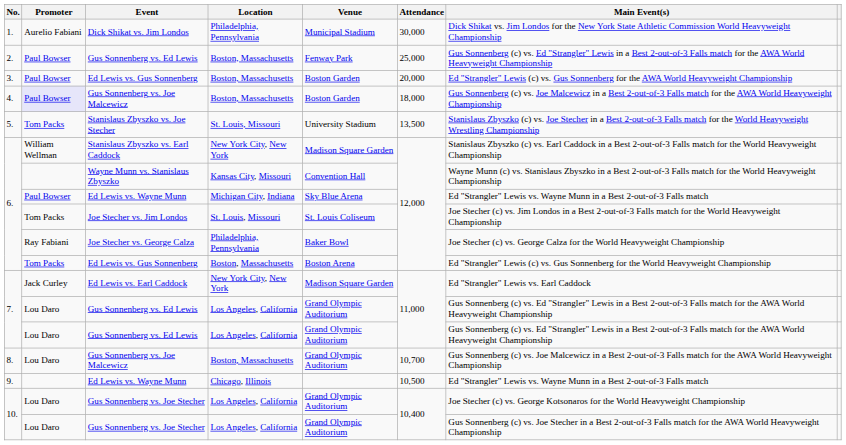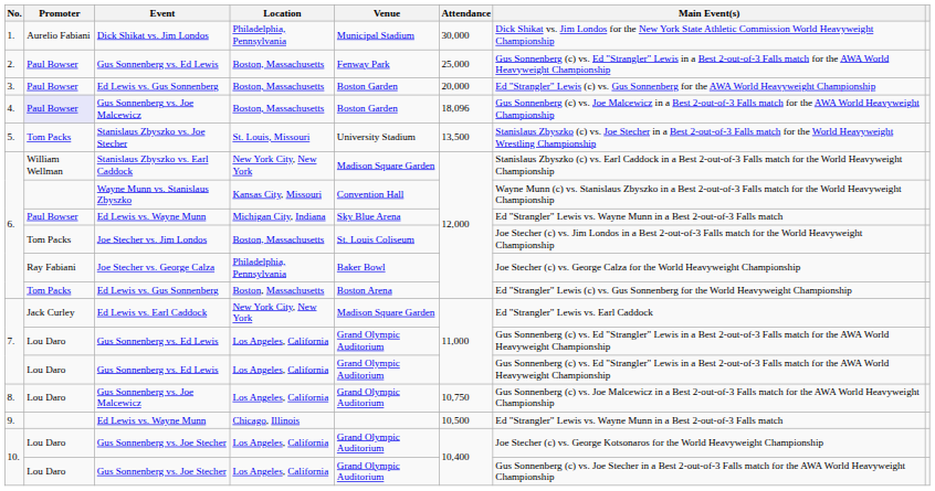 <table class="wikitable sortable" style="font-size:85%;">
 <tr>
 <th>No.</th>
 <th>Promoter</th>
 <th>Event</th>
 <th>Location</th>
 <th>Venue</th>
 <th>Attendance</th>
 <th class=unsortable>Main Event(s)</th>
 <th class=unsortable></th>
 </tr>
 <tr>
 <td>1.</td>
 <td>Aurelio Fabiani</td>
 <td><a href='#'>Dick Shikat vs. Jim Londos</a> <br> </td>
 <td><a href='#'>Philadelphia, Pennsylvania</a></td>
 <td><a href='#'>Municipal Stadium</a></td>
 <td>30,000</td>
 <td><a href='#'>Dick Shikat</a> vs. <a href='#'>Jim Londos</a> for the <a href='#'>New York State Athletic Commission World Heavyweight Championship</a></td>
 <td></td>
 </tr>
 <tr>
 <td>2.</td>
 <td><a href='#'>Paul Bowser</a></td>
 <td><a href='#'>Gus Sonnenberg vs. Ed Lewis</a> <br> </td>
 <td><a href='#'>Boston, Massachusetts</a></td>
 <td><a href='#'>Fenway Park</a></td>
 <td>25,000</td>
 <td><a href='#'>Gus Sonnenberg</a> (c) vs. <a href='#'>Ed "Strangler" Lewis</a> in a <a href='#'>Best 2-out-of-3 Falls match</a> for the <a href='#'>AWA World Heavyweight Championship</a></td>
 <td></td>
 </tr>
 <tr>
 <td>3.</td>
 <td><a href='#'>Paul Bowser</a></td>
 <td><a href='#'>Ed Lewis vs. Gus Sonnenberg</a> <br> </td>
 <td><a href='#'>Boston, Massachusetts</a></td>
 <td><a href='#'>Boston Garden</a></td>
 <td>20,000</td>
 <td><a href='#'>Ed "Strangler" Lewis</a> (c) vs. <a href='#'>Gus Sonnenberg</a> for the <a href='#'>AWA World Heavyweight Championship</a></td>
 <td></td>
 </tr>
 <tr>
 <td>4.</td>
 <td style="background: lavender;"><a href='#'>Paul Bowser</a></td>
 <td><a href='#'>Gus Sonnenberg vs. Joe Malcewicz</a> <br> </td>
 <td><a href='#'>Boston, Massachusetts</a></td>
 <td><a href='#'>Boston Garden</a></td>
-<td>18,000</td>
+<td>18,096</td>
 <td><a href='#'>Gus Sonnenberg</a> (c) vs. <a href='#'>Joe Malcewicz</a> in a <a href='#'>Best 2-out-of-3 Falls match</a> for the <a href='#'>AWA World Heavyweight Championship</a></td>
 <td></td>
 </tr>
 <tr>
 <td>5.</td>
 <td><a href='#'>Tom Packs</a></td>
 <td><a href='#'>Stanislaus Zbyszko vs. Joe Stecher</a> <br> </td>
 <td><a href='#'>St. Louis, Missouri</a></td>
 <td>University Stadium</td>
 <td>13,500</td>
 <td><a href='#'>Stanislaus Zbyszko</a> (c) vs. <a href='#'>Joe Stecher</a> in a <a href='#'>Best 2-out-of-3 Falls match</a> for the <a href='#'>World Heavyweight Wrestling Championship</a></td>
 <td></td>
 </tr>
 <tr>
 <td rowspan=6>6.</td>
 <td>William Wellman</td>
 <td><a href='#'>Stanislaus Zbyszko vs. Earl Caddock</a> <br> </td>
 <td><a href='#'>New York City</a>, <a href='#'>New York</a></td>
 <td><a href='#'>Madison Square Garden</a></td>
 <td rowspan=6>12,000</td>
 <td>Stanislaus Zbyszko (c) vs. Earl Caddock in a Best 2-out-of-3 Falls match for the World Heavyweight Championship</td>
 <td></td>
 </tr>
 <tr>
 <td></td>
 <td><a href='#'>Wayne Munn vs. Stanislaus Zbyszko</a> <br> </td>
 <td><a href='#'>Kansas City</a>, <a href='#'>Missouri</a></td>
 <td><a href='#'>Convention Hall</a></td>
 <td>Wayne Munn (c) vs. Stanislaus Zbyszko in a Best 2-out-of-3 Falls match for the World Heavyweight Championship</td>
 <td></td>
 </tr>
 <tr>
 <td><a href='#'>Paul Bowser</a></td>
 <td><a href='#'>Ed Lewis vs. Wayne Munn</a> <br> </td>
 <td><a href='#'>Michigan City</a>, <a href='#'>Indiana</a></td>
 <td><a href='#'>Sky Blue Arena</a></td>
 <td>Ed "Strangler" Lewis vs. Wayne Munn in a Best 2-out-of-3 Falls match</td>
 <td></td>
 </tr>
 <tr>
 <td>Tom Packs</td>
 <td><a href='#'>Joe Stecher vs. Jim Londos</a> <br> </td>
-<td><a href='#'>St. Louis</a>, <a href='#'>Missouri</a></td>
+<td><a href='#'>Boston, Massachusetts</a></td>
 <td><a href='#'>St. Louis Coliseum</a></td>
 <td>Joe Stecher (c) vs. Jim Londos in a Best 2-out-of-3 Falls match for the World Heavyweight Championship</td>
 <td></td>
 </tr>
 <tr>
 <td>Ray Fabiani</td>
 <td><a href='#'>Joe Stecher vs. George Calza</a> <br> </td>
 <td><a href='#'>Philadelphia, Pennsylvania</a></td>
 <td><a href='#'>Baker Bowl</a></td>
 <td>Joe Stecher (c) vs. George Calza for the World Heavyweight Championship</td>
 <td></td>
 </tr>
 <tr>
 <td><a href='#'>Tom Packs</a></td>
 <td><a href='#'>Ed Lewis vs. Gus Sonnenberg</a> <br> </td>
 <td><a href='#'>Boston</a>, <a href='#'>Massachusetts</a></td>
 <td><a href='#'>Boston Arena</a></td>
 <td>Ed "Strangler" Lewis (c) vs. Gus Sonnenberg for the World Heavyweight Championship</td>
 <td></td>
 </tr>
 <tr>
 <td rowspan=3>7.</td>
 <td>Jack Curley</td>
 <td><a href='#'>Ed Lewis vs. Earl Caddock</a> <br> </td>
 <td><a href='#'>New York City</a>, <a href='#'>New York</a></td>
 <td><a href='#'>Madison Square Garden</a></td>
 <td rowspan=3>11,000</td>
 <td>Ed "Strangler" Lewis vs. Earl Caddock</td>
 <td></td>
 </tr>
 <tr>
 <td>Lou Daro</td>
 <td><a href='#'>Gus Sonnenberg vs. Ed Lewis</a> <br> </td>
 <td><a href='#'>Los Angeles</a>, <a href='#'>California</a></td>
 <td><a href='#'>Grand Olympic Auditorium</a></td>
 <td>Gus Sonnenberg (c) vs. Ed "Strangler" Lewis in a Best 2-out-of-3 Falls match for the AWA World Heavyweight Championship</td>
 <td></td>
 </tr>
 <tr>
 <td>Lou Daro</td>
 <td><a href='#'>Gus Sonnenberg vs. Ed Lewis</a> <br> </td>
 <td><a href='#'>Los Angeles</a>, <a href='#'>California</a></td>
 <td><a href='#'>Grand Olympic Auditorium</a></td>
 <td>Gus Sonnenberg (c) vs. Ed "Strangler" Lewis in a Best 2-out-of-3 Falls match for the AWA World Heavyweight Championship</td>
 <td></td>
 </tr>
 <tr>
 <td>8.</td>
 <td>Lou Daro</td>
 <td><a href='#'>Gus Sonnenberg vs. Joe Malcewicz</a> <br> </td>
-<td><a href='#'>Boston, Massachusetts</a></td>
+<td><a href='#'>Los Angeles</a>, <a href='#'>California</a></td>
 <td><a href='#'>Grand Olympic Auditorium</a></td>
-<td>10,700</td>
+<td>10,750</td>
 <td>Gus Sonnenberg (c) vs. Joe Malcewicz in a Best 2-out-of-3 Falls match for the AWA World Heavyweight Championship</td>
 <td></td>
 </tr>
 <tr>
 <td>9.</td>
 <td></td>
 <td><a href='#'>Ed Lewis vs. Wayne Munn</a> <br> </td>
 <td><a href='#'>Chicago</a>, <a href='#'>Illinois</a></td>
 <td></td>
 <td>10,500</td>
 <td>Ed "Strangler" Lewis vs. Wayne Munn in a Best 2-out-of-3 Falls match</td>
 <td></td>
 </tr>
 <tr>
 <td rowspan=2>10.</td>
 <td>Lou Daro</td>
 <td><a href='#'>Gus Sonnenberg vs. Joe Stecher</a> <br> </td>
 <td><a href='#'>Los Angeles</a>, <a href='#'>California</a></td>
 <td><a href='#'>Grand Olympic Auditorium</a></td>
 <td rowspan=2>10,400</td>
 <td>Joe Stecher (c) vs. George Kotsonaros for the World Heavyweight Championship</td>
 <td></td>
 </tr>
 <tr>
 <td>Lou Daro</td>
 <td><a href='#'>Gus Sonnenberg vs. Joe Stecher</a> <br> </td>
 <td><a href='#'>Los Angeles</a>, <a href='#'>California</a></td>
 <td><a href='#'>Grand Olympic Auditorium</a></td>
 <td>Gus Sonnenberg (c) vs. Joe Stecher in a Best 2-out-of-3 Falls match for the AWA World Heavyweight Championship</td>
 <td></td>
 </tr>
 </table>
